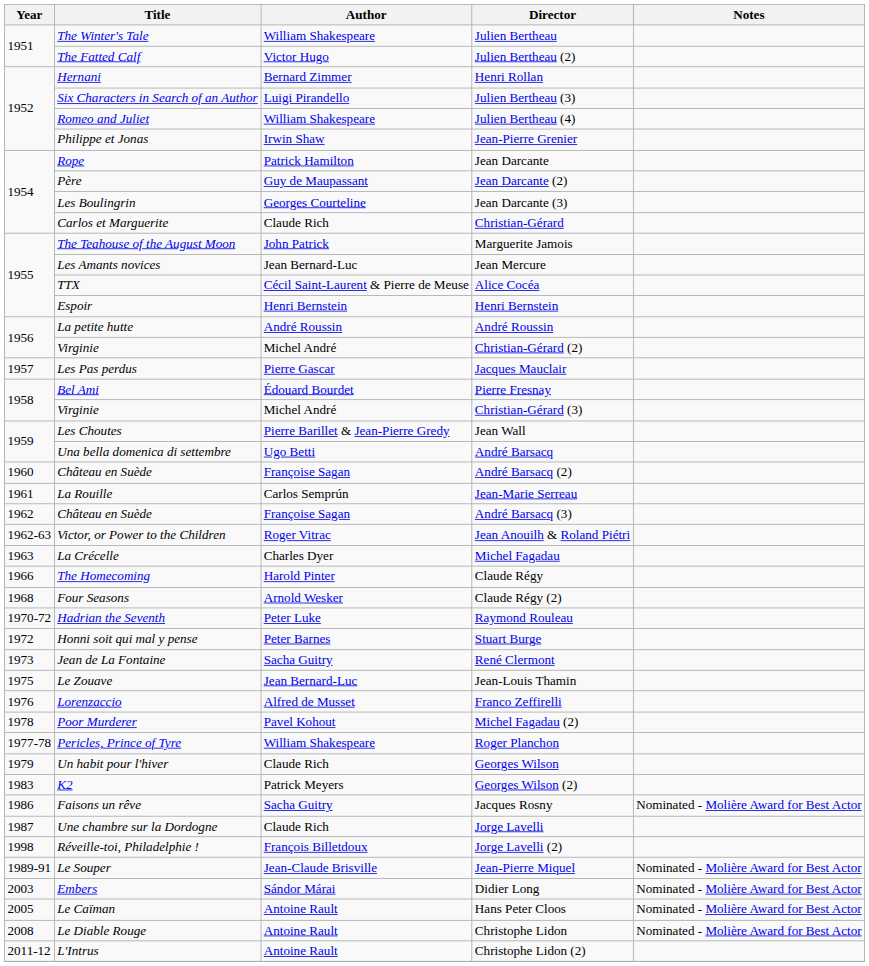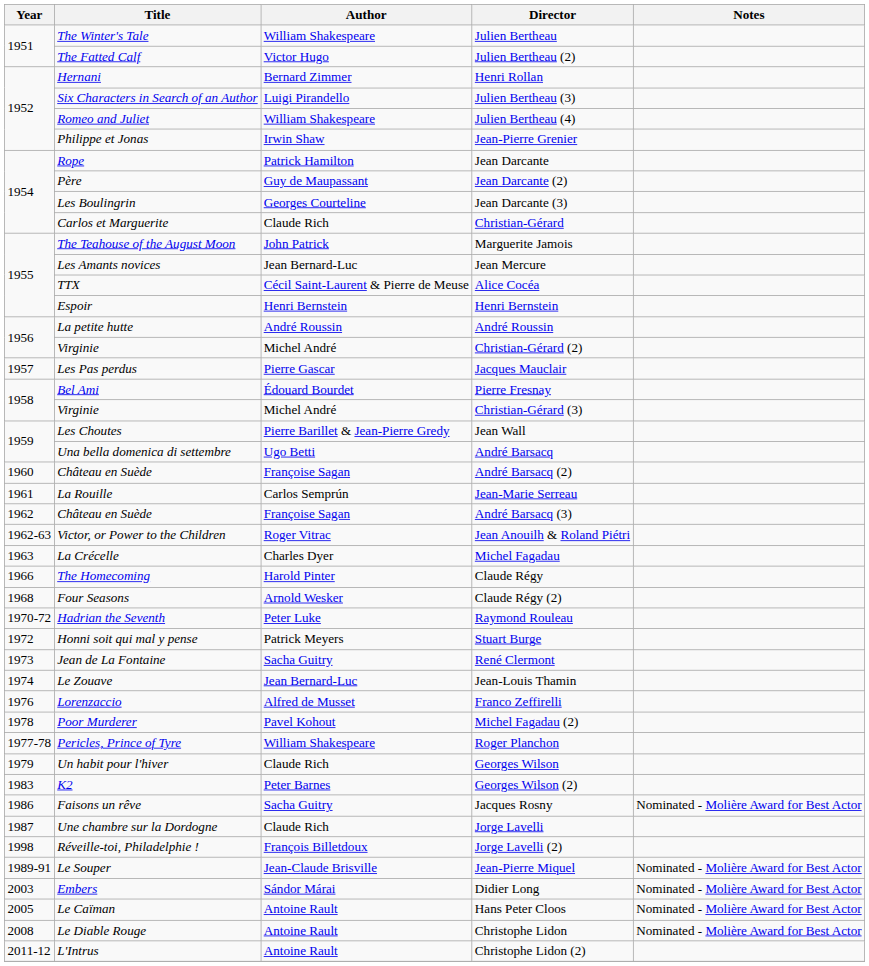 <table class="wikitable">
 <tr>
 <th>Year</th>
 <th>Title</th>
 <th>Author</th>
 <th>Director</th>
 <th>Notes</th>
 </tr>
 <tr>
 <td rowspan=2>1951</td>
 <td><em><a href='#'>The Winter's Tale</a></em></td>
 <td><a href='#'>William Shakespeare</a></td>
 <td><a href='#'>Julien Bertheau</a></td>
 <td></td>
 </tr>
 <tr>
 <td><em><a href='#'>The Fatted Calf</a></em></td>
 <td><a href='#'>Victor Hugo</a></td>
 <td><a href='#'>Julien Bertheau</a> (2)</td>
 <td></td>
 </tr>
 <tr>
 <td rowspan=4>1952</td>
 <td><em><a href='#'>Hernani</a></em></td>
 <td><a href='#'>Bernard Zimmer</a></td>
 <td><a href='#'>Henri Rollan</a></td>
 <td></td>
 </tr>
 <tr>
 <td><em><a href='#'>Six Characters in Search of an Author</a></em></td>
 <td><a href='#'>Luigi Pirandello</a></td>
 <td><a href='#'>Julien Bertheau</a> (3)</td>
 <td></td>
 </tr>
 <tr>
 <td><em><a href='#'>Romeo and Juliet</a></em></td>
 <td><a href='#'>William Shakespeare</a></td>
 <td><a href='#'>Julien Bertheau</a> (4)</td>
 <td></td>
 </tr>
 <tr>
 <td><em>Philippe et Jonas</em></td>
 <td><a href='#'>Irwin Shaw</a></td>
 <td><a href='#'>Jean-Pierre Grenier</a></td>
 <td></td>
 </tr>
 <tr>
 <td rowspan=4>1954</td>
 <td><em><a href='#'>Rope</a></em></td>
 <td><a href='#'>Patrick Hamilton</a></td>
 <td>Jean Darcante</td>
 <td></td>
 </tr>
 <tr>
 <td><em>Père</em></td>
 <td><a href='#'>Guy de Maupassant</a></td>
 <td><a href='#'>Jean Darcante</a> (2)</td>
 <td></td>
 </tr>
 <tr>
 <td><em>Les Boulingrin</em></td>
 <td><a href='#'>Georges Courteline</a></td>
 <td>Jean Darcante (3)</td>
 <td></td>
 </tr>
 <tr>
 <td><em>Carlos et Marguerite</em></td>
 <td>Claude Rich</td>
 <td><a href='#'>Christian-Gérard</a></td>
 <td></td>
 </tr>
 <tr>
 <td rowspan=4>1955</td>
 <td><em><a href='#'>The Teahouse of the August Moon</a></em></td>
 <td><a href='#'>John Patrick</a></td>
 <td>Marguerite Jamois</td>
 <td></td>
 </tr>
 <tr>
 <td><em>Les Amants novices</em></td>
 <td>Jean Bernard-Luc</td>
 <td>Jean Mercure</td>
 <td></td>
 </tr>
 <tr>
 <td><em>TTX</em></td>
 <td><a href='#'>Cécil Saint-Laurent</a> & Pierre de Meuse</td>
 <td><a href='#'>Alice Cocéa</a></td>
 <td></td>
 </tr>
 <tr>
 <td><em>Espoir</em></td>
 <td><a href='#'>Henri Bernstein</a></td>
 <td><a href='#'>Henri Bernstein</a></td>
 <td></td>
 </tr>
 <tr>
 <td rowspan=2>1956</td>
 <td><em>La petite hutte</em></td>
 <td><a href='#'>André Roussin</a></td>
 <td><a href='#'>André Roussin</a></td>
 <td></td>
 </tr>
 <tr>
 <td><em>Virginie</em></td>
 <td>Michel André</td>
 <td><a href='#'>Christian-Gérard</a> (2)</td>
 <td></td>
 </tr>
 <tr>
 <td rowspan=1>1957</td>
 <td><em>Les Pas perdus</em></td>
 <td><a href='#'>Pierre Gascar</a></td>
 <td><a href='#'>Jacques Mauclair</a></td>
 <td></td>
 </tr>
 <tr>
 <td rowspan=2>1958</td>
 <td><em><a href='#'>Bel Ami</a></em></td>
 <td><a href='#'>Édouard Bourdet</a></td>
 <td><a href='#'>Pierre Fresnay</a></td>
 <td></td>
 </tr>
 <tr>
 <td><em>Virginie</em></td>
 <td>Michel André</td>
 <td><a href='#'>Christian-Gérard</a> (3)</td>
 <td></td>
 </tr>
 <tr>
 <td rowspan=2>1959</td>
 <td><em>Les Choutes</em></td>
 <td><a href='#'>Pierre Barillet</a> & <a href='#'>Jean-Pierre Gredy</a></td>
 <td>Jean Wall</td>
 <td></td>
 </tr>
 <tr>
 <td><em>Una bella domenica di settembre</em></td>
 <td><a href='#'>Ugo Betti</a></td>
 <td><a href='#'>André Barsacq</a></td>
 <td></td>
 </tr>
 <tr>
 <td rowspan=1>1960</td>
 <td><em>Château en Suède</em></td>
 <td><a href='#'>Françoise Sagan</a></td>
 <td><a href='#'>André Barsacq</a> (2)</td>
 <td></td>
 </tr>
 <tr>
 <td rowspan=1>1961</td>
 <td><em>La Rouille</em></td>
 <td>Carlos Semprún</td>
 <td><a href='#'>Jean-Marie Serreau</a></td>
 <td></td>
 </tr>
 <tr>
 <td rowspan=1>1962</td>
 <td><em>Château en Suède</em></td>
 <td><a href='#'>Françoise Sagan</a></td>
 <td><a href='#'>André Barsacq</a> (3)</td>
 <td></td>
 </tr>
 <tr>
 <td rowspan=1>1962-63</td>
 <td><em>Victor, or Power to the Children</em></td>
 <td><a href='#'>Roger Vitrac</a></td>
 <td><a href='#'>Jean Anouilh</a> & <a href='#'>Roland Piétri</a></td>
 <td></td>
 </tr>
 <tr>
 <td rowspan=1>1963</td>
 <td><em>La Crécelle</em></td>
 <td>Charles Dyer</td>
 <td><a href='#'>Michel Fagadau</a></td>
 <td></td>
 </tr>
 <tr>
 <td rowspan=1>1966</td>
 <td><em><a href='#'>The Homecoming</a></em></td>
 <td><a href='#'>Harold Pinter</a></td>
 <td>Claude Régy</td>
 <td></td>
 </tr>
 <tr>
 <td rowspan=1>1968</td>
 <td><em>Four Seasons</em></td>
 <td><a href='#'>Arnold Wesker</a></td>
 <td>Claude Régy (2)</td>
 <td></td>
 </tr>
 <tr>
 <td rowspan=1>1970-72</td>
 <td><em><a href='#'>Hadrian the Seventh</a></em></td>
 <td><a href='#'>Peter Luke</a></td>
 <td><a href='#'>Raymond Rouleau</a></td>
 <td></td>
 </tr>
 <tr>
 <td rowspan=1>1972</td>
 <td><em>Honni soit qui mal y pense</em></td>
-<td><a href='#'>Peter Barnes</a></td>
+<td>Patrick Meyers</td>
 <td><a href='#'>Stuart Burge</a></td>
 <td></td>
 </tr>
 <tr>
 <td rowspan=1>1973</td>
 <td><em>Jean de La Fontaine</em></td>
 <td><a href='#'>Sacha Guitry</a></td>
 <td><a href='#'>René Clermont</a></td>
 <td></td>
 </tr>
 <tr>
-<td rowspan=1>1975</td>
+<td rowspan=1>1974</td>
 <td><em>Le Zouave</em></td>
 <td><a href='#'>Jean Bernard-Luc</a></td>
 <td>Jean-Louis Thamin</td>
 <td></td>
 </tr>
 <tr>
 <td rowspan=1>1976</td>
 <td><em><a href='#'>Lorenzaccio</a></em></td>
 <td><a href='#'>Alfred de Musset</a></td>
 <td><a href='#'>Franco Zeffirelli</a></td>
 <td></td>
 </tr>
 <tr>
 <td rowspan=1>1978</td>
 <td><em><a href='#'>Poor Murderer</a></em></td>
 <td><a href='#'>Pavel Kohout</a></td>
 <td><a href='#'>Michel Fagadau</a> (2)</td>
 <td></td>
 </tr>
 <tr>
 <td rowspan=1>1977-78</td>
 <td><em><a href='#'>Pericles, Prince of Tyre</a></em></td>
 <td><a href='#'>William Shakespeare</a></td>
 <td><a href='#'>Roger Planchon</a></td>
 <td></td>
 </tr>
 <tr>
 <td rowspan=1>1979</td>
 <td><em>Un habit pour l'hiver</em></td>
 <td>Claude Rich</td>
 <td><a href='#'>Georges Wilson</a></td>
 <td></td>
 </tr>
 <tr>
 <td rowspan=1>1983</td>
 <td><em><a href='#'>K2</a></em></td>
-<td>Patrick Meyers</td>
+<td><a href='#'>Peter Barnes</a></td>
 <td><a href='#'>Georges Wilson</a> (2)</td>
 <td></td>
 </tr>
 <tr>
 <td rowspan=1>1986</td>
 <td><em>Faisons un rêve</em></td>
 <td><a href='#'>Sacha Guitry</a></td>
 <td>Jacques Rosny</td>
 <td>Nominated - <a href='#'>Molière Award for Best Actor</a></td>
 </tr>
 <tr>
 <td rowspan=1>1987</td>
 <td><em>Une chambre sur la Dordogne</em></td>
 <td>Claude Rich</td>
 <td><a href='#'>Jorge Lavelli</a></td>
 <td></td>
 </tr>
 <tr>
 <td rowspan=1>1998</td>
 <td><em>Réveille-toi, Philadelphie !</em></td>
 <td><a href='#'>François Billetdoux</a></td>
 <td><a href='#'>Jorge Lavelli</a> (2)</td>
 <td></td>
 </tr>
 <tr>
 <td rowspan=1>1989-91</td>
 <td><em>Le Souper</em></td>
 <td><a href='#'>Jean-Claude Brisville</a></td>
 <td><a href='#'>Jean-Pierre Miquel</a></td>
 <td>Nominated - <a href='#'>Molière Award for Best Actor</a></td>
 </tr>
 <tr>
 <td rowspan=1>2003</td>
 <td><em><a href='#'>Embers</a></em></td>
 <td><a href='#'>Sándor Márai</a></td>
 <td>Didier Long</td>
 <td>Nominated - <a href='#'>Molière Award for Best Actor</a></td>
 </tr>
 <tr>
 <td rowspan=1>2005</td>
 <td><em>Le Caïman</em></td>
 <td><a href='#'>Antoine Rault</a></td>
 <td>Hans Peter Cloos</td>
 <td>Nominated - <a href='#'>Molière Award for Best Actor</a></td>
 </tr>
 <tr>
 <td rowspan=1>2008</td>
 <td><em>Le Diable Rouge</em></td>
 <td><a href='#'>Antoine Rault</a></td>
 <td>Christophe Lidon</td>
 <td>Nominated - <a href='#'>Molière Award for Best Actor</a></td>
 </tr>
 <tr>
 <td rowspan=1>2011-12</td>
 <td><em>L'Intrus</em></td>
 <td><a href='#'>Antoine Rault</a></td>
 <td>Christophe Lidon (2)</td>
 <td></td>
 </tr>
 <tr>
 </tr>
 </table>
